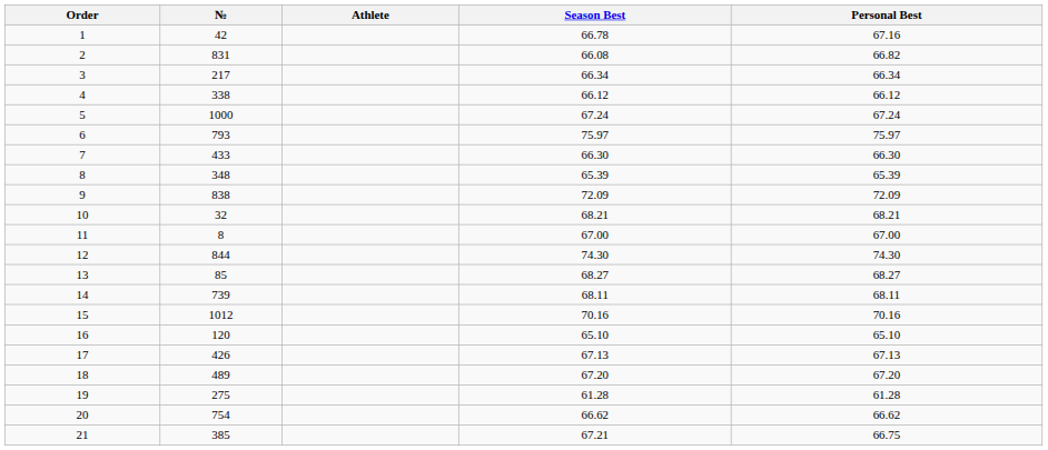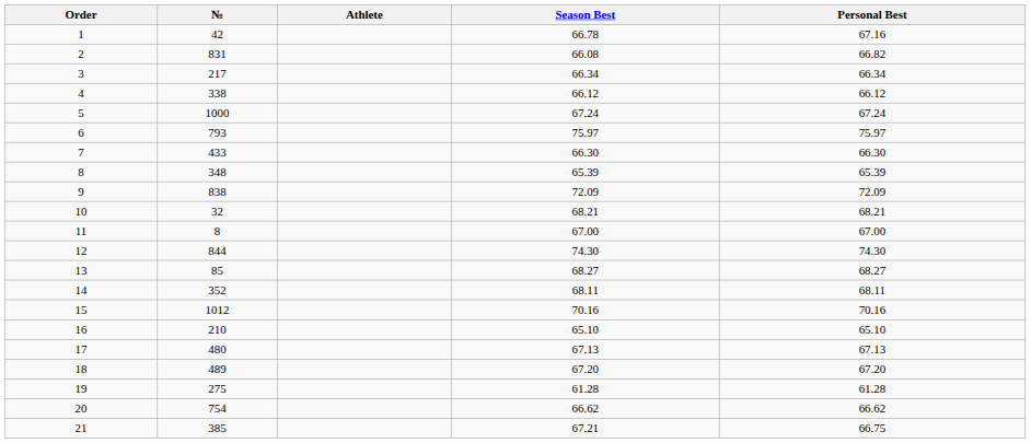 <table class="wikitable" style=" text-align:center; font-size:110%;" width="95%">
 <tr>
 <th>Order</th>
 <th>№</th>
 <th>Athlete</th>
 <th><a href='#'>Season Best</a></th>
 <th>Personal Best</th>
 </tr>
 <tr>
 <td>1</td>
 <td>42</td>
 <td align=left></td>
 <td>66.78</td>
 <td>67.16</td>
 </tr>
 <tr>
 <td>2</td>
 <td>831</td>
 <td align=left></td>
 <td>66.08</td>
 <td>66.82</td>
 </tr>
 <tr>
 <td>3</td>
 <td>217</td>
 <td align=left></td>
 <td>66.34</td>
 <td>66.34</td>
 </tr>
 <tr>
 <td>4</td>
 <td>338</td>
 <td align=left></td>
 <td>66.12</td>
 <td>66.12</td>
 </tr>
 <tr>
 <td>5</td>
 <td>1000</td>
 <td align=left></td>
 <td>67.24</td>
 <td>67.24</td>
 </tr>
 <tr>
 <td>6</td>
 <td>793</td>
 <td align=left></td>
 <td>75.97</td>
 <td>75.97</td>
 </tr>
 <tr>
 <td>7</td>
 <td>433</td>
 <td align=left></td>
 <td>66.30</td>
 <td>66.30</td>
 </tr>
 <tr>
 <td>8</td>
 <td>348</td>
 <td align=left></td>
 <td>65.39</td>
 <td>65.39</td>
 </tr>
 <tr>
 <td>9</td>
 <td>838</td>
 <td align=left></td>
 <td>72.09</td>
 <td>72.09</td>
 </tr>
 <tr>
 <td>10</td>
 <td>32</td>
 <td align=left></td>
 <td>68.21</td>
 <td>68.21</td>
 </tr>
 <tr>
 <td>11</td>
 <td>8</td>
 <td align=left></td>
 <td>67.00</td>
 <td>67.00</td>
 </tr>
 <tr>
 <td>12</td>
 <td>844</td>
 <td align=left></td>
 <td>74.30</td>
 <td>74.30</td>
 </tr>
 <tr>
 <td>13</td>
 <td>85</td>
 <td align=left></td>
 <td>68.27</td>
 <td>68.27</td>
 </tr>
 <tr>
 <td>14</td>
-<td>739</td>
+<td>352</td>
 <td align=left></td>
 <td>68.11</td>
 <td>68.11</td>
 </tr>
 <tr>
 <td>15</td>
 <td>1012</td>
 <td align=left></td>
 <td>70.16</td>
 <td>70.16</td>
 </tr>
 <tr>
 <td>16</td>
-<td>120</td>
+<td>210</td>
 <td align=left></td>
 <td>65.10</td>
 <td>65.10</td>
 </tr>
 <tr>
 <td>17</td>
-<td>426</td>
+<td>480</td>
 <td align=left></td>
 <td>67.13</td>
 <td>67.13</td>
 </tr>
 <tr>
 <td>18</td>
 <td>489</td>
 <td align=left></td>
 <td>67.20</td>
 <td>67.20</td>
 </tr>
 <tr>
 <td>19</td>
 <td>275</td>
 <td align=left></td>
 <td>61.28</td>
 <td>61.28</td>
 </tr>
 <tr>
 <td>20</td>
 <td>754</td>
 <td align=left></td>
 <td>66.62</td>
 <td>66.62</td>
 </tr>
 <tr>
 <td>21</td>
 <td>385</td>
 <td align=left></td>
 <td>67.21</td>
 <td>66.75</td>
 </tr>
 </table>
